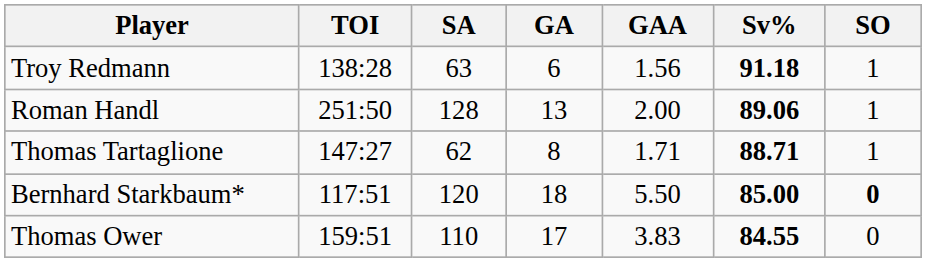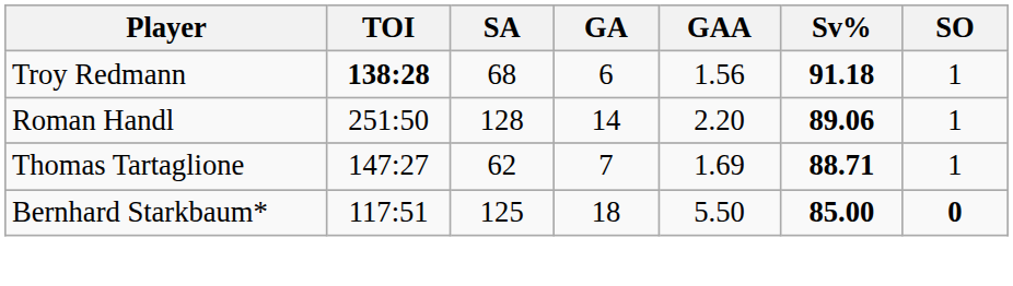 <table class="wikitable sortable" style="text-align:center;">
 <tr>
 <th style="width:170px;">Player</th>
 <th style="width:60px;">TOI</th>
 <th style="width:50px;">SA</th>
 <th style="width:50px;">GA</th>
 <th style="width:60px;">GAA</th>
 <th style="width:60px;">Sv%</th>
 <th style="width:50px;">SO</th>
 </tr>
 <tr>
 <td style="text-align:left;"> Troy Redmann</td>
-<td>138:28</td>
-<td>63</td>
+<td><strong>138:28</strong></td>
+<td>68</td>
 <td>6</td>
 <td>1.56</td>
 <td><strong>91.18</strong></td>
 <td>1</td>
 </tr>
 <tr>
 <td style="text-align:left;"> Roman Handl</td>
 <td>251:50</td>
 <td>128</td>
-<td>13</td>
-<td>2.00</td>
+<td>14</td>
+<td>2.20</td>
 <td><strong>89.06</strong></td>
 <td>1</td>
 </tr>
 <tr>
 <td style="text-align:left;"> Thomas Tartaglione</td>
 <td>147:27</td>
 <td>62</td>
-<td>8</td>
-<td>1.71</td>
+<td>7</td>
+<td>1.69</td>
 <td><strong>88.71</strong></td>
 <td>1</td>
 </tr>
 <tr>
 <td style="text-align:left;"> Bernhard Starkbaum*</td>
 <td>117:51</td>
-<td>120</td>
+<td>125</td>
 <td>18</td>
 <td>5.50</td>
 <td><strong>85.00</strong></td>
 <td><strong>0</strong></td>
 </tr>
-<tr>
-<td style="text-align:left;"> Thomas Ower</td>
-<td>159:51</td>
-<td>110</td>
-<td>17</td>
-<td>3.83</td>
-<td><strong>84.55</strong></td>
-<td>0</td>
-</tr>
 </table>
